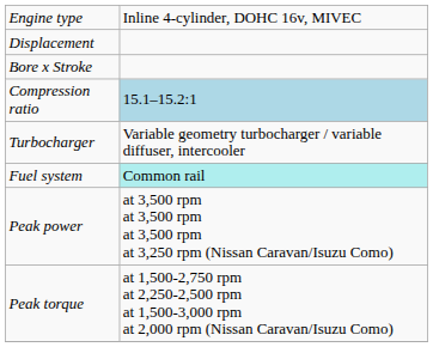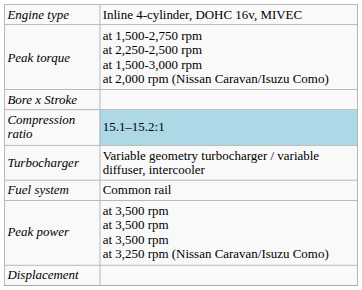 <table class="wikitable" width="70%">
 <tr>
 <td><em>Engine type</em></td>
 <td>Inline 4-cylinder, DOHC 16v, MIVEC</td>
 </tr>
 <tr>
-<td><em>Displacement</em></td>
-<td></td>
+<td><em>Peak torque</em></td>
+<td> at 1,500-2,750 rpm<br> at 2,250-2,500 rpm<br> at 1,500-3,000 rpm<br> at 2,000 rpm (Nissan Caravan/Isuzu Como)</td>
 </tr>
 <tr>
 <td><em>Bore x Stroke</em></td>
 <td></td>
 </tr>
 <tr>
 <td><em>Compression ratio</em></td>
 <td style="background: lightblue;">15.1–15.2:1</td>
 </tr>
 <tr>
 <td><em>Turbocharger</em></td>
 <td>Variable geometry turbocharger / variable diffuser, intercooler</td>
 </tr>
 <tr>
 <td><em>Fuel system</em></td>
-<td style="background: paleturquoise;">Common rail</td>
+<td>Common rail</td>
 </tr>
 <tr>
 <td><em>Peak power</em></td>
 <td> at 3,500 rpm<br> at 3,500 rpm <br> at 3,500 rpm<br> at 3,250 rpm (Nissan Caravan/Isuzu Como)</td>
 </tr>
 <tr>
-<td><em>Peak torque</em></td>
-<td> at 1,500-2,750 rpm<br> at 2,250-2,500 rpm<br> at 1,500-3,000 rpm<br> at 2,000 rpm (Nissan Caravan/Isuzu Como)</td>
+<td><em>Displacement</em></td>
+<td></td>
 </tr>
 <tr>
 </tr>
 </table>
